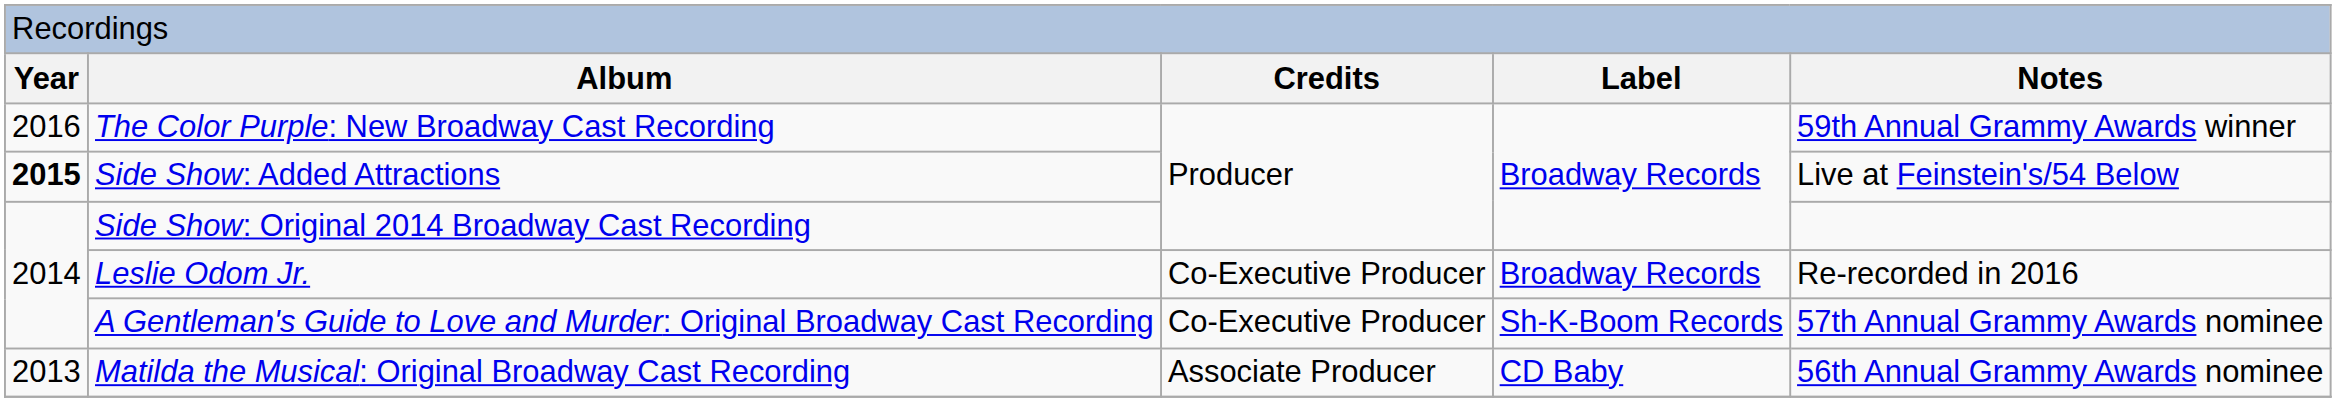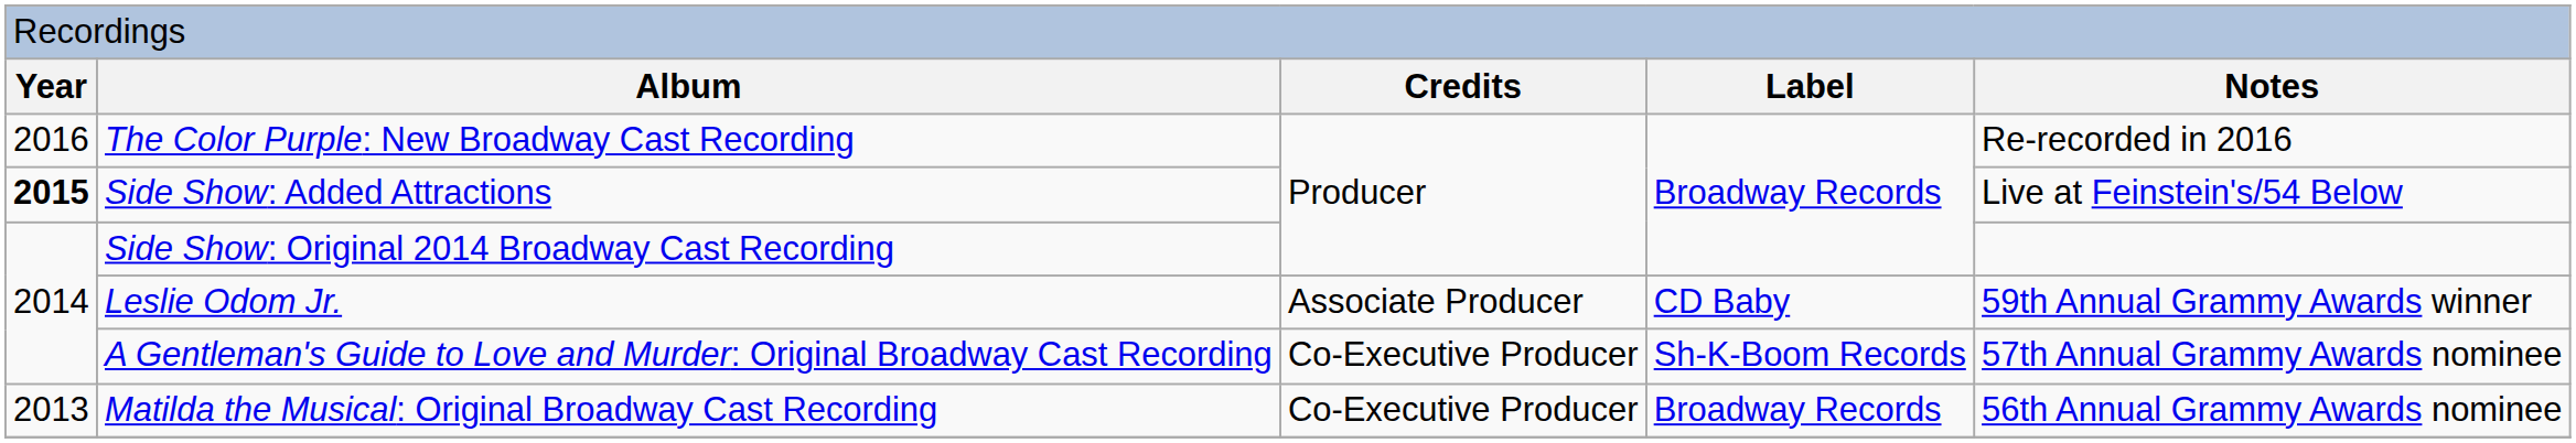 <table class="wikitable">
 <tr>
 <td colspan="5" style="background: LightSteelBlue;">Recordings</td>
 </tr>
 <tr>
 <th>Year</th>
 <th>Album</th>
 <th>Credits</th>
 <th>Label</th>
 <th>Notes</th>
 </tr>
 <tr>
 <td>2016</td>
 <td><a href='#'><em>The Color Purple</em>: New Broadway Cast Recording</a></td>
 <td rowspan=3>Producer</td>
 <td rowspan=3><a href='#'>Broadway Records</a></td>
-<td><a href='#'>59th Annual Grammy Awards</a> winner</td>
+<td>Re-recorded in 2016</td>
 </tr>
 <tr>
 <td><strong>2015</strong></td>
 <td><a href='#'><em>Side Show</em>: Added Attractions</a></td>
 <td>Live at <a href='#'>Feinstein's/54 Below</a></td>
 </tr>
 <tr>
 <td rowspan=3>2014</td>
 <td><a href='#'><em>Side Show</em>: Original 2014 Broadway Cast Recording</a></td>
 <td></td>
 </tr>
 <tr>
 <td><a href='#'><em>Leslie Odom Jr.</em></a></td>
-<td>Co-Executive Producer</td>
-<td><a href='#'>Broadway Records</a></td>
-<td>Re-recorded in 2016</td>
+<td>Associate Producer</td>
+<td><a href='#'>CD Baby</a></td>
+<td><a href='#'>59th Annual Grammy Awards</a> winner</td>
 </tr>
 <tr>
 <td><a href='#'><em>A Gentleman's Guide to Love and Murder</em>: Original Broadway Cast Recording</a></td>
 <td>Co-Executive Producer</td>
 <td><a href='#'>Sh-K-Boom Records</a></td>
 <td><a href='#'>57th Annual Grammy Awards</a> nominee</td>
 </tr>
 <tr>
 <td>2013</td>
 <td><a href='#'><em>Matilda the Musical</em>: Original Broadway Cast Recording</a></td>
-<td>Associate Producer</td>
-<td><a href='#'>CD Baby</a></td>
+<td>Co-Executive Producer</td>
+<td><a href='#'>Broadway Records</a></td>
 <td><a href='#'>56th Annual Grammy Awards</a> nominee</td>
 </tr>
 <tr>
 </tr>
 </table>
